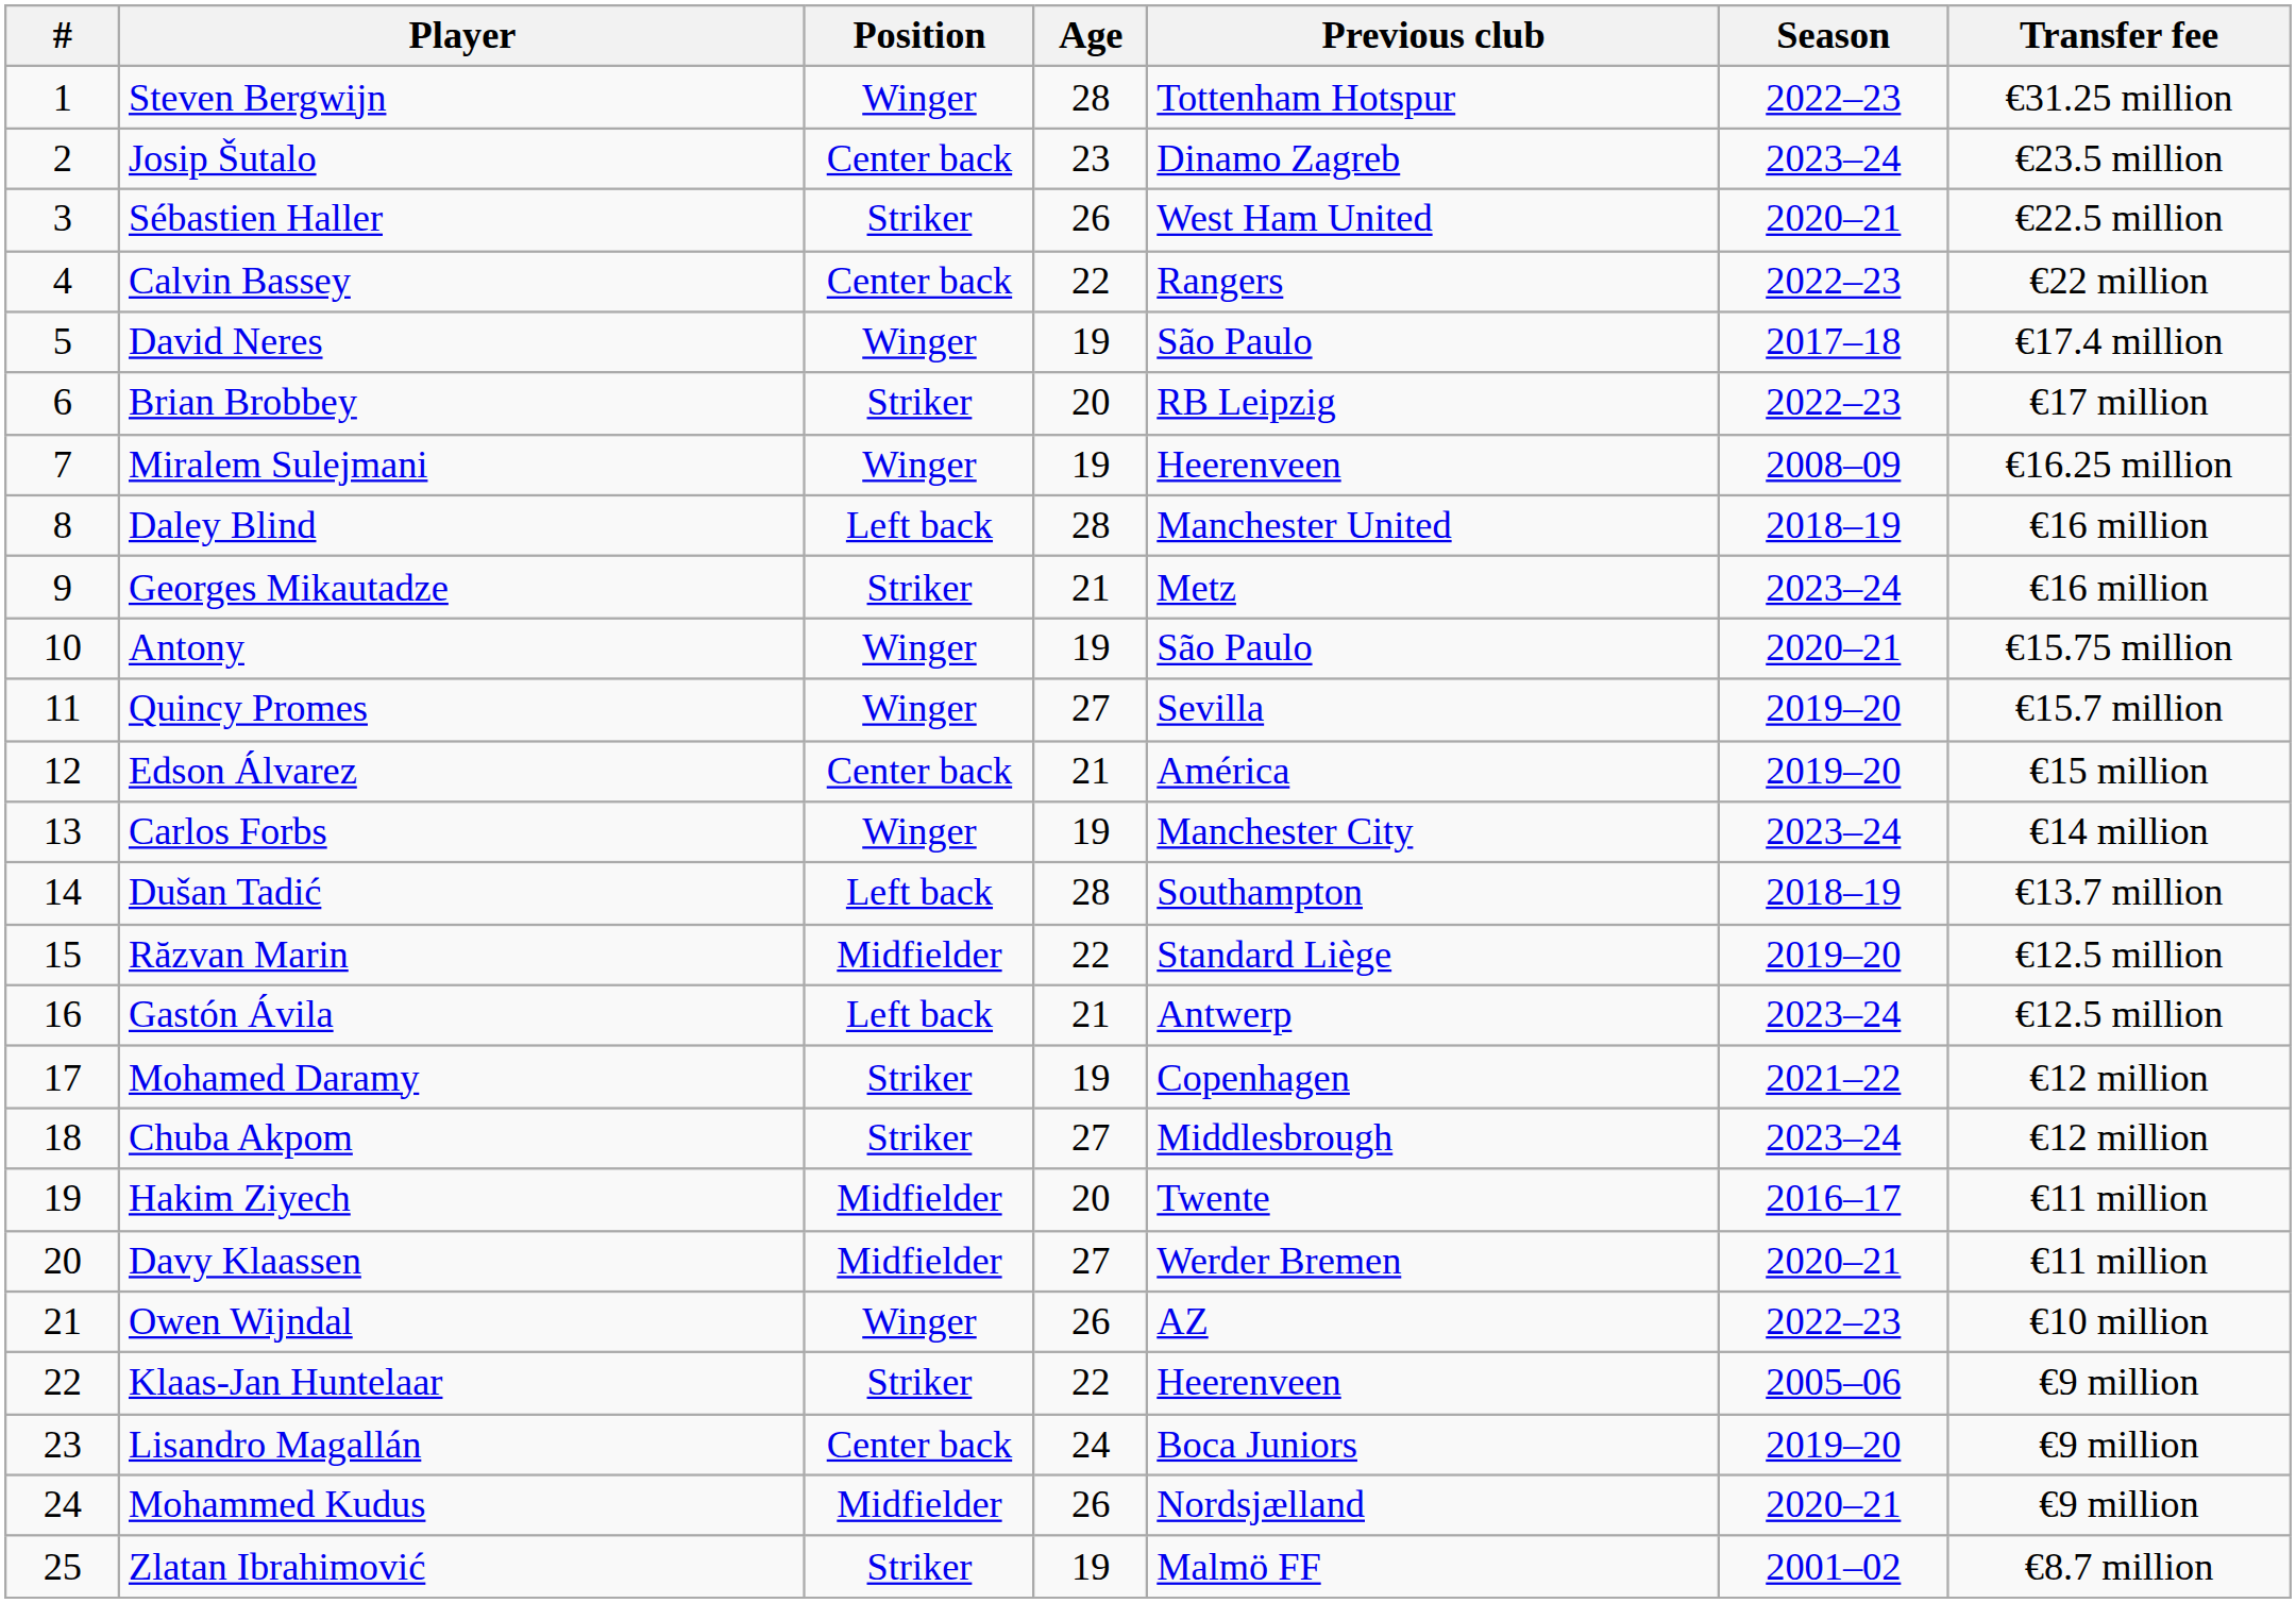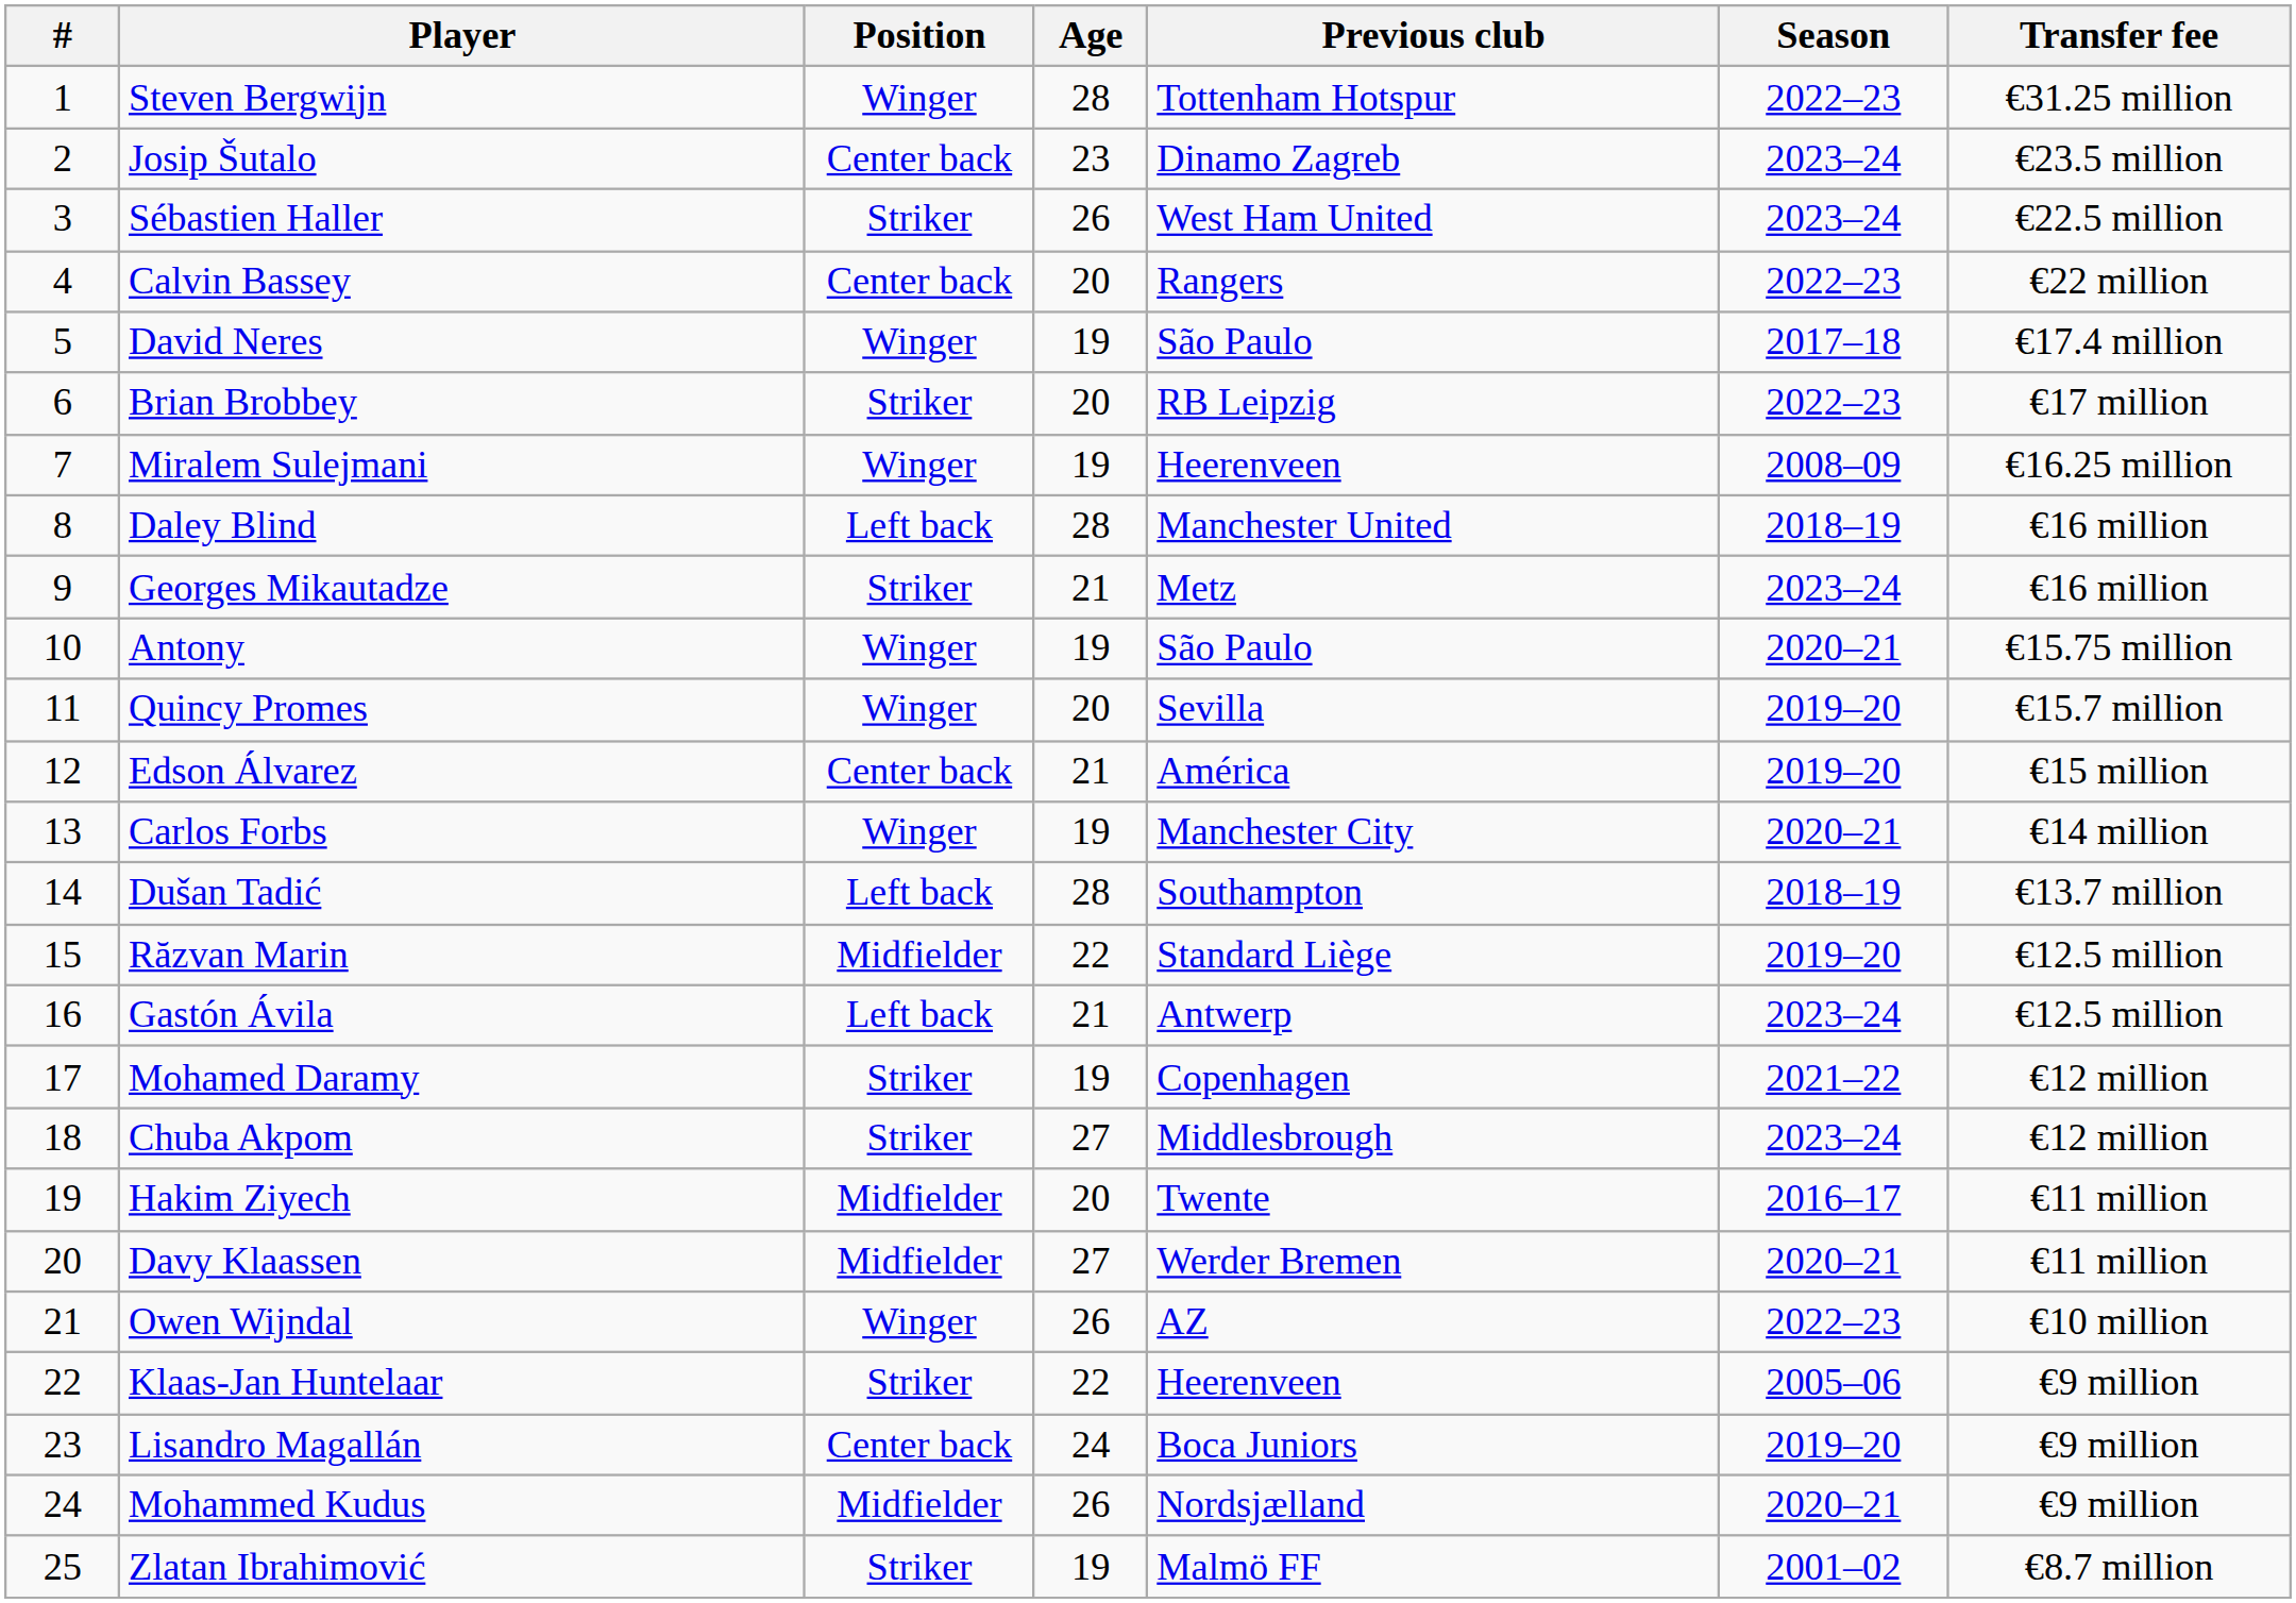 <table class="wikitable" style="width:75%">
 <tr valign=top>
 <th width=5% align=center>#</th>
 <th width=30% align=center>Player</th>
 <th width=10% align=center>Position</th>
 <th width=5% align=center>Age</th>
 <th width=25% align=center>Previous club</th>
 <th width=10% align=center>Season</th>
 <th width=25% align=center>Transfer fee</th>
 </tr>
 <tr valign=top>
 <td align=center>1</td>
 <td> <a href='#'>Steven Bergwijn</a></td>
 <td align=center><a href='#'>Winger</a></td>
 <td align=center>28</td>
 <td> <a href='#'>Tottenham Hotspur</a></td>
 <td align=center><a href='#'>2022–23</a></td>
 <td align=center>€31.25 million</td>
 </tr>
 <tr valign=top>
 <td align=center>2</td>
 <td> <a href='#'>Josip Šutalo</a></td>
 <td align=center><a href='#'>Center back</a></td>
 <td align=center>23</td>
 <td> <a href='#'>Dinamo Zagreb</a></td>
 <td align=center><a href='#'>2023–24</a></td>
 <td align=center>€23.5 million</td>
 </tr>
 <tr valign=top>
 <td align=center>3</td>
 <td> <a href='#'>Sébastien Haller</a></td>
 <td align=center><a href='#'>Striker</a></td>
 <td align=center>26</td>
 <td> <a href='#'>West Ham United</a></td>
-<td align=center><a href='#'>2020–21</a></td>
+<td align=center><a href='#'>2023–24</a></td>
 <td align=center>€22.5 million</td>
 </tr>
 <tr valign=top>
 <td align=center>4</td>
 <td> <a href='#'>Calvin Bassey</a></td>
 <td align=center><a href='#'>Center back</a></td>
-<td align=center>22</td>
+<td align=center>20</td>
 <td> <a href='#'>Rangers</a></td>
 <td align=center><a href='#'>2022–23</a></td>
 <td align=center>€22 million</td>
 </tr>
 <tr valign=top>
 <td align=center>5</td>
 <td> <a href='#'>David Neres</a></td>
 <td align=center><a href='#'>Winger</a></td>
 <td align=center>19</td>
 <td> <a href='#'>São Paulo</a></td>
 <td align=center><a href='#'>2017–18</a></td>
 <td align=center>€17.4 million</td>
 </tr>
 <tr valign=top>
 <td align=center>6</td>
 <td> <a href='#'>Brian Brobbey</a></td>
 <td align=center><a href='#'>Striker</a></td>
 <td align=center>20</td>
 <td> <a href='#'>RB Leipzig</a></td>
 <td align=center><a href='#'>2022–23</a></td>
 <td align=center>€17 million</td>
 </tr>
 <tr valign=top>
 <td align=center>7</td>
 <td> <a href='#'>Miralem Sulejmani</a></td>
 <td align=center><a href='#'>Winger</a></td>
 <td align=center>19</td>
 <td> <a href='#'>Heerenveen</a></td>
 <td align=center><a href='#'>2008–09</a></td>
 <td align=center>€16.25 million</td>
 </tr>
 <tr valign=top>
 <td align=center>8</td>
 <td> <a href='#'>Daley Blind</a></td>
 <td align=center><a href='#'>Left back</a></td>
 <td align=center>28</td>
 <td> <a href='#'>Manchester United</a></td>
 <td align=center><a href='#'>2018–19</a></td>
 <td align=center>€16 million</td>
 </tr>
 <tr valign=top>
 <td align=center>9</td>
 <td> <a href='#'>Georges Mikautadze</a></td>
 <td align=center><a href='#'>Striker</a></td>
 <td align=center>21</td>
 <td> <a href='#'>Metz</a></td>
 <td align=center><a href='#'>2023–24</a></td>
 <td align=center>€16 million</td>
 </tr>
 <tr valign=top>
 <td align=center>10</td>
 <td> <a href='#'>Antony</a></td>
 <td align=center><a href='#'>Winger</a></td>
 <td align=center>19</td>
 <td> <a href='#'>São Paulo</a></td>
 <td align=center><a href='#'>2020–21</a></td>
 <td align=center>€15.75 million</td>
 </tr>
 <tr valign=top>
 <td align=center>11</td>
 <td> <a href='#'>Quincy Promes</a></td>
 <td align=center><a href='#'>Winger</a></td>
-<td align=center>27</td>
+<td align=center>20</td>
 <td> <a href='#'>Sevilla</a></td>
 <td align=center><a href='#'>2019–20</a></td>
 <td align=center>€15.7 million</td>
 </tr>
 <tr valign=top>
 <td align=center>12</td>
 <td> <a href='#'>Edson Álvarez</a></td>
 <td align=center><a href='#'>Center back</a></td>
 <td align=center>21</td>
 <td> <a href='#'>América</a></td>
 <td align=center><a href='#'>2019–20</a></td>
 <td align=center>€15 million</td>
 </tr>
 <tr valign=top>
 <td align=center>13</td>
 <td> <a href='#'>Carlos Forbs</a></td>
 <td align=center><a href='#'>Winger</a></td>
 <td align=center>19</td>
 <td> <a href='#'>Manchester City</a></td>
-<td align=center><a href='#'>2023–24</a></td>
+<td align=center><a href='#'>2020–21</a></td>
 <td align=center>€14 million</td>
 </tr>
 <tr valign=top>
 <td align=center>14</td>
 <td> <a href='#'>Dušan Tadić</a></td>
 <td align=center><a href='#'>Left back</a></td>
 <td align=center>28</td>
 <td> <a href='#'>Southampton</a></td>
 <td align=center><a href='#'>2018–19</a></td>
 <td align=center>€13.7 million</td>
 </tr>
 <tr valign=top>
 <td align=center>15</td>
 <td> <a href='#'>Răzvan Marin</a></td>
 <td align=center><a href='#'>Midfielder</a></td>
 <td align=center>22</td>
 <td> <a href='#'>Standard Liège</a></td>
 <td align=center><a href='#'>2019–20</a></td>
 <td align=center>€12.5 million</td>
 </tr>
 <tr valign=top>
 <td align=center>16</td>
 <td> <a href='#'>Gastón Ávila</a></td>
 <td align=center><a href='#'>Left back</a></td>
 <td align=center>21</td>
 <td> <a href='#'>Antwerp</a></td>
 <td align=center><a href='#'>2023–24</a></td>
 <td align=center>€12.5 million</td>
 </tr>
 <tr valign=top>
 <td align=center>17</td>
 <td> <a href='#'>Mohamed Daramy</a></td>
 <td align=center><a href='#'>Striker</a></td>
 <td align=center>19</td>
 <td> <a href='#'>Copenhagen</a></td>
 <td align=center><a href='#'>2021–22</a></td>
 <td align=center>€12 million</td>
 </tr>
 <tr valign=top>
 <td align=center>18</td>
 <td> <a href='#'>Chuba Akpom</a></td>
 <td align=center><a href='#'>Striker</a></td>
 <td align=center>27</td>
 <td> <a href='#'>Middlesbrough</a></td>
 <td align=center><a href='#'>2023–24</a></td>
 <td align=center>€12 million</td>
 </tr>
 <tr valign=top>
 <td align=center>19</td>
 <td> <a href='#'>Hakim Ziyech</a></td>
 <td align=center><a href='#'>Midfielder</a></td>
 <td align=center>20</td>
 <td> <a href='#'>Twente</a></td>
 <td align=center><a href='#'>2016–17</a></td>
 <td align=center>€11 million</td>
 </tr>
 <tr valign=top>
 <td align=center>20</td>
 <td> <a href='#'>Davy Klaassen</a></td>
 <td align=center><a href='#'>Midfielder</a></td>
 <td align=center>27</td>
 <td> <a href='#'>Werder Bremen</a></td>
 <td align=center><a href='#'>2020–21</a></td>
 <td align=center>€11 million</td>
 </tr>
 <tr valign=top>
 <td align=center>21</td>
 <td> <a href='#'>Owen Wijndal</a></td>
 <td align=center><a href='#'>Winger</a></td>
 <td align=center>26</td>
 <td> <a href='#'>AZ</a></td>
 <td align=center><a href='#'>2022–23</a></td>
 <td align=center>€10 million</td>
 </tr>
 <tr valign=top>
 <td align=center>22</td>
 <td> <a href='#'>Klaas-Jan Huntelaar</a></td>
 <td align=center><a href='#'>Striker</a></td>
 <td align=center>22</td>
 <td> <a href='#'>Heerenveen</a></td>
 <td align=center><a href='#'>2005–06</a></td>
 <td align=center>€9 million</td>
 </tr>
 <tr valign=top>
 <td align=center>23</td>
 <td> <a href='#'>Lisandro Magallán</a></td>
 <td align=center><a href='#'>Center back</a></td>
 <td align=center>24</td>
 <td> <a href='#'>Boca Juniors</a></td>
 <td align=center><a href='#'>2019–20</a></td>
 <td align=center>€9 million</td>
 </tr>
 <tr valign=top>
 <td align=center>24</td>
 <td> <a href='#'>Mohammed Kudus</a></td>
 <td align=center><a href='#'>Midfielder</a></td>
 <td align=center>26</td>
 <td> <a href='#'>Nordsjælland</a></td>
 <td align=center><a href='#'>2020–21</a></td>
 <td align=center>€9 million</td>
 </tr>
 <tr valign=top>
 <td align=center>25</td>
 <td> <a href='#'>Zlatan Ibrahimović</a></td>
 <td align=center><a href='#'>Striker</a></td>
 <td align=center>19</td>
 <td> <a href='#'>Malmö FF</a></td>
 <td align=center><a href='#'>2001–02</a></td>
 <td align=center>€8.7 million</td>
 </tr>
 <tr valign=top>
 </tr>
 </table>
